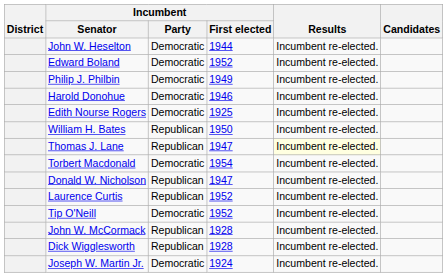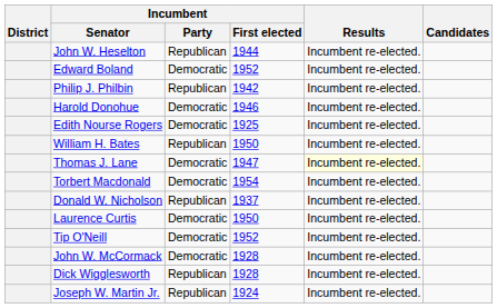 <table class=wikitable>
 <tr valign=bottom>
 <th rowspan=2>District</th>
 <th colspan=3>Incumbent</th>
 <th rowspan=2>Results</th>
 <th rowspan=2>Candidates</th>
 </tr>
 <tr>
 <th>Senator</th>
 <th>Party</th>
 <th>First elected</th>
 </tr>
 <tr>
 <th></th>
 <td><a href='#'>John W. Heselton</a></td>
-<td>Democratic</td>
+<td>Republican</td>
 <td><a href='#'>1944</a></td>
 <td>Incumbent re-elected.</td>
 <td nowrap></td>
 </tr>
 <tr>
 <th></th>
 <td><a href='#'>Edward Boland</a></td>
 <td>Democratic</td>
 <td><a href='#'>1952</a></td>
 <td>Incumbent re-elected.</td>
 <td nowrap></td>
 </tr>
 <tr>
 <th></th>
 <td><a href='#'>Philip J. Philbin</a></td>
-<td>Democratic</td>
-<td><a href='#'>1949</a></td>
+<td>Republican</td>
+<td><a href='#'>1942</a></td>
 <td>Incumbent re-elected.</td>
 <td nowrap></td>
 </tr>
 <tr>
 <th></th>
 <td><a href='#'>Harold Donohue</a></td>
 <td>Democratic</td>
 <td><a href='#'>1946</a></td>
 <td>Incumbent re-elected.</td>
 <td nowrap></td>
 </tr>
 <tr>
 <th></th>
 <td><a href='#'>Edith Nourse Rogers</a></td>
 <td>Democratic</td>
 <td><a href='#'>1925 </a></td>
 <td>Incumbent re-elected.</td>
 <td nowrap></td>
 </tr>
 <tr>
 <th></th>
 <td><a href='#'>William H. Bates</a></td>
 <td>Republican</td>
 <td><a href='#'>1950</a></td>
 <td>Incumbent re-elected.</td>
 <td nowrap></td>
 </tr>
 <tr>
 <th></th>
 <td><a href='#'>Thomas J. Lane</a></td>
-<td>Republican</td>
+<td>Democratic</td>
 <td><a href='#'>1947 </a></td>
 <td style="background: lightyellow;">Incumbent re-elected.</td>
 <td nowrap></td>
 </tr>
 <tr>
 <th></th>
 <td><a href='#'>Torbert Macdonald</a></td>
 <td>Democratic</td>
 <td><a href='#'>1954</a></td>
 <td>Incumbent re-elected.</td>
 <td nowrap></td>
 </tr>
 <tr>
 <th></th>
 <td><a href='#'>Donald W. Nicholson</a></td>
 <td>Republican</td>
-<td><a href='#'>1947 </a></td>
+<td><a href='#'>1937 </a></td>
 <td>Incumbent re-elected.</td>
 <td nowrap></td>
 </tr>
 <tr>
 <th></th>
 <td><a href='#'>Laurence Curtis</a></td>
-<td>Republican</td>
-<td><a href='#'>1952</a></td>
+<td>Democratic</td>
+<td><a href='#'>1950</a></td>
 <td>Incumbent re-elected.</td>
 <td nowrap></td>
 </tr>
 <tr>
 <th></th>
 <td><a href='#'>Tip O'Neill</a></td>
 <td>Democratic</td>
 <td><a href='#'>1952</a></td>
 <td>Incumbent re-elected.</td>
 <td nowrap></td>
 </tr>
 <tr>
 <th></th>
 <td><a href='#'>John W. McCormack</a></td>
-<td>Republican</td>
+<td>Democratic</td>
 <td><a href='#'>1928</a></td>
 <td>Incumbent re-elected.</td>
 <td nowrap></td>
 </tr>
 <tr>
 <th></th>
 <td><a href='#'>Dick Wigglesworth</a></td>
 <td>Republican</td>
 <td><a href='#'>1928</a></td>
 <td>Incumbent re-elected.</td>
 <td nowrap></td>
 </tr>
 <tr>
 <th></th>
 <td><a href='#'>Joseph W. Martin Jr.</a></td>
-<td>Democratic</td>
+<td>Republican</td>
 <td><a href='#'>1924</a></td>
 <td>Incumbent re-elected.</td>
 <td nowrap></td>
 </tr>
 </table>
